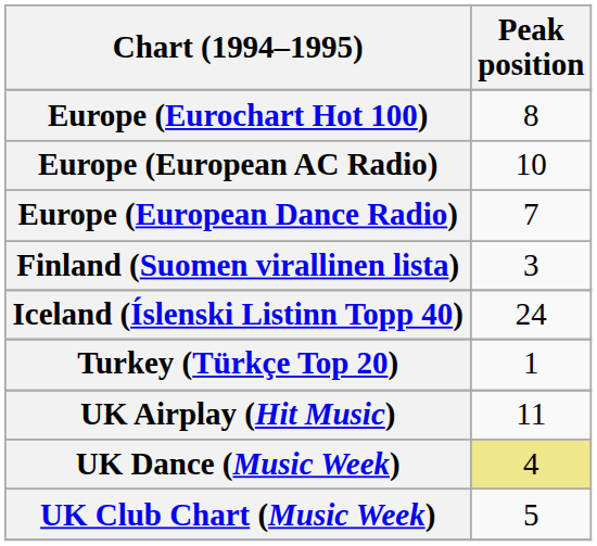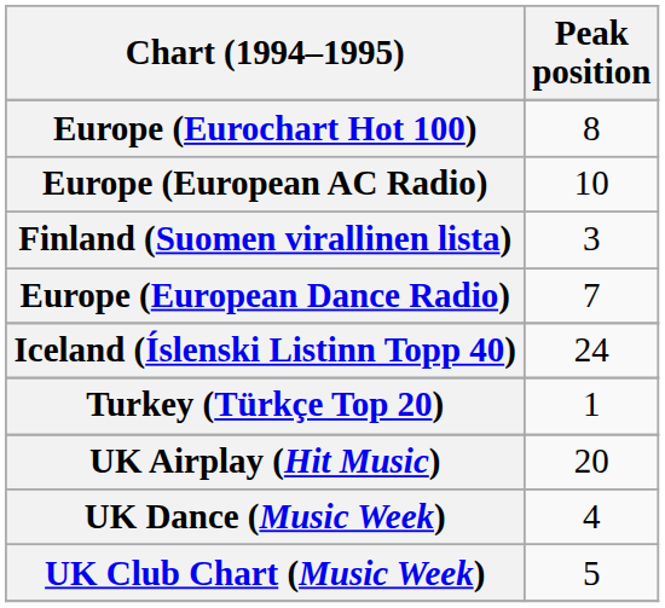 <table class="wikitable sortable plainrowheaders" style="text-align:center">
 <tr>
 <th scope="col">Chart (1994–1995)</th>
 <th scope="col">Peak<br>position</th>
 </tr>
 <tr>
 </tr>
 <tr>
 </tr>
 <tr>
 <th scope="row">Europe (<a href='#'>Eurochart Hot 100</a>)</th>
 <td>8</td>
 </tr>
 <tr>
 <th scope="row">Europe (European AC Radio)</th>
 <td>10</td>
 </tr>
 <tr>
+<th scope="row">Finland (<a href='#'>Suomen virallinen lista</a>)</th>
+<td>3</td>
+</tr>
+<tr>
 <th scope="row">Europe (<a href='#'>European Dance Radio</a>)</th>
 <td>7</td>
-</tr>
-<tr>
-<th scope="row">Finland (<a href='#'>Suomen virallinen lista</a>)</th>
-<td>3</td>
 </tr>
 <tr>
 </tr>
 <tr>
 </tr>
 <tr>
 <th scope="row">Iceland (<a href='#'>Íslenski Listinn Topp 40</a>)</th>
 <td>24</td>
 </tr>
 <tr>
 </tr>
 <tr>
 </tr>
 <tr>
 </tr>
 <tr>
 </tr>
 <tr>
 </tr>
 <tr>
 </tr>
 <tr>
 </tr>
 <tr>
 <th scope="row">Turkey (<a href='#'>Türkçe Top 20</a>)</th>
 <td>1</td>
 </tr>
 <tr>
 </tr>
 <tr>
 <th scope="row">UK Airplay (<em><a href='#'>Hit Music</a></em>)</th>
-<td>11</td>
+<td>20</td>
 </tr>
 <tr>
 <th scope="row">UK Dance (<em><a href='#'>Music Week</a></em>)</th>
-<td style="background: khaki;">4</td>
+<td>4</td>
 </tr>
 <tr>
 <th scope="row"><a href='#'>UK Club Chart</a> (<em><a href='#'>Music Week</a></em>)</th>
 <td>5</td>
 </tr>
 <tr>
 </tr>
 </table>
